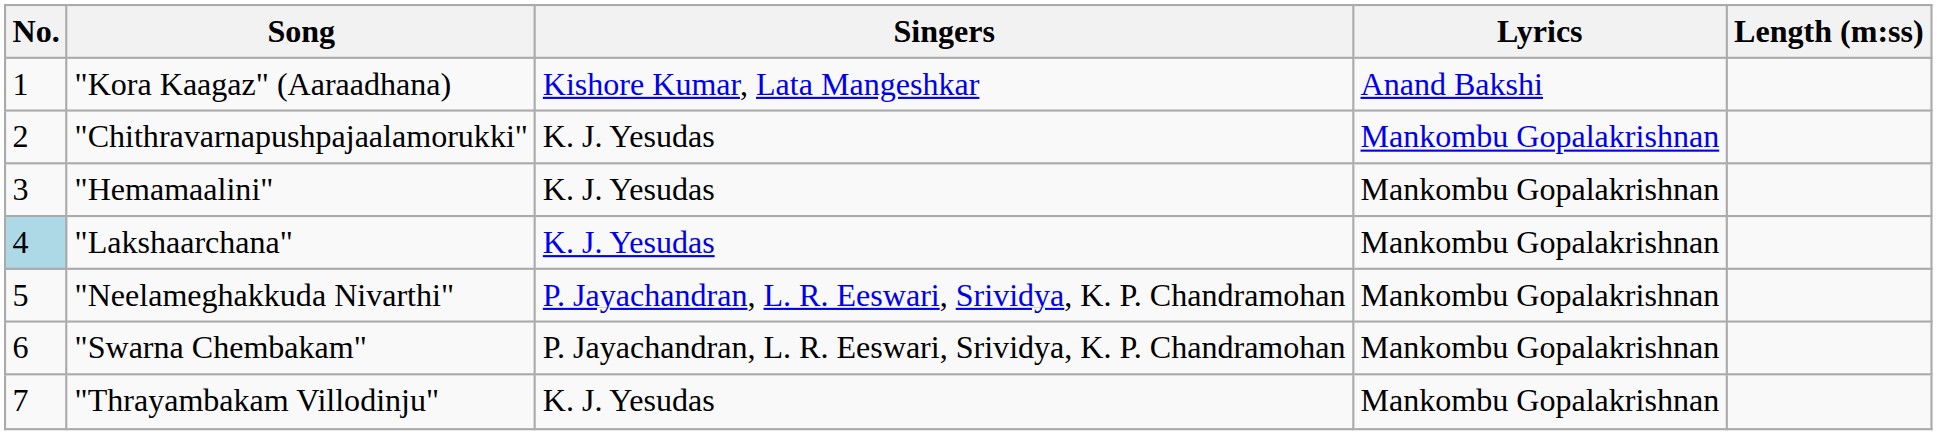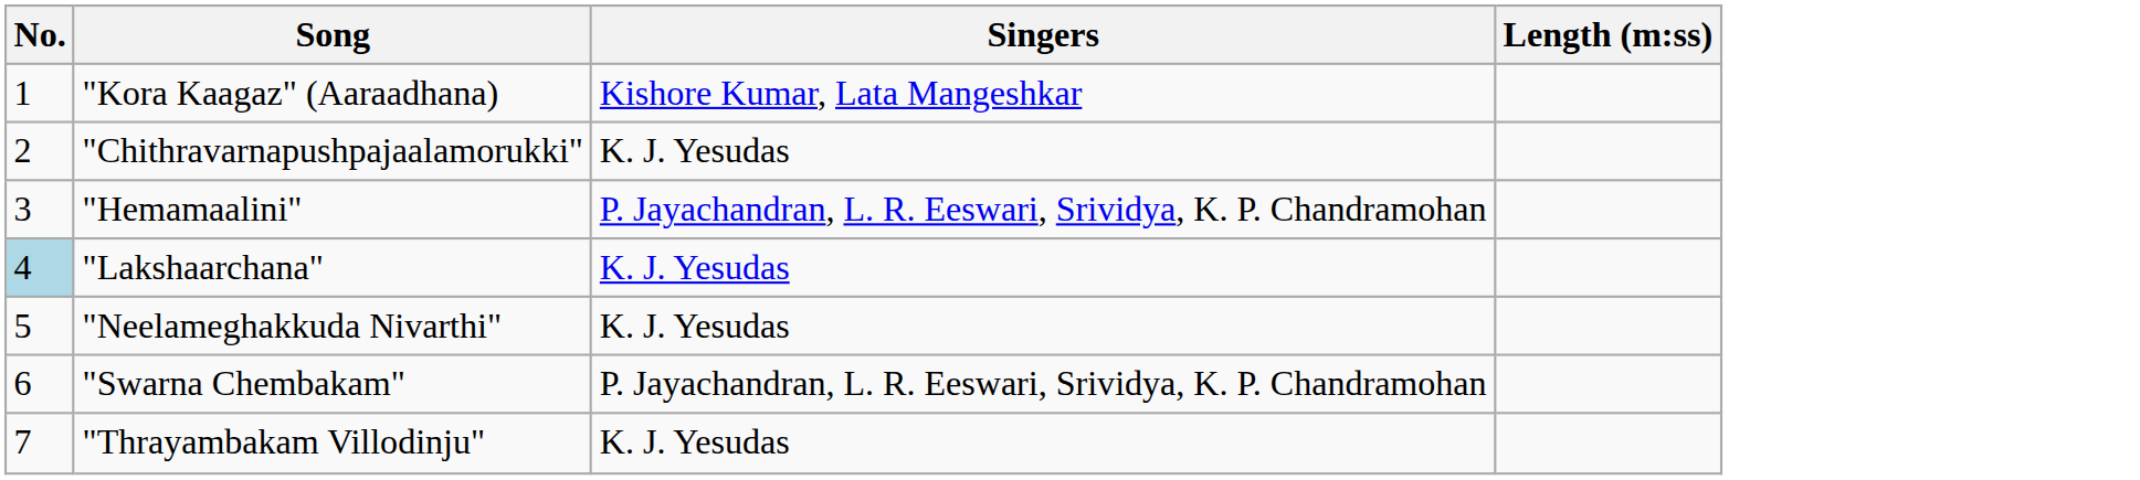 <table class="wikitable" style="font-size:95%;">
 <tr>
 <th>No.</th>
 <th>Song</th>
 <th>Singers</th>
-<th>Lyrics</th>
 <th>Length (m:ss)</th>
 </tr>
 <tr>
 <td>1</td>
 <td>"Kora Kaagaz" (Aaraadhana)</td>
 <td><a href='#'>Kishore Kumar</a>, <a href='#'>Lata Mangeshkar</a></td>
-<td><a href='#'>Anand Bakshi</a></td>
 <td></td>
 </tr>
 <tr>
 <td>2</td>
 <td>"Chithravarnapushpajaalamorukki"</td>
 <td>K. J. Yesudas</td>
-<td><a href='#'>Mankombu Gopalakrishnan</a></td>
 <td></td>
 </tr>
 <tr>
 <td>3</td>
 <td>"Hemamaalini"</td>
-<td>K. J. Yesudas</td>
-<td>Mankombu Gopalakrishnan</td>
+<td><a href='#'>P. Jayachandran</a>, <a href='#'>L. R. Eeswari</a>, <a href='#'>Srividya</a>, K. P. Chandramohan</td>
 <td></td>
 </tr>
 <tr>
 <td style="background: lightblue;">4</td>
 <td>"Lakshaarchana"</td>
 <td><a href='#'>K. J. Yesudas</a></td>
-<td>Mankombu Gopalakrishnan</td>
 <td></td>
 </tr>
 <tr>
 <td>5</td>
 <td>"Neelameghakkuda Nivarthi"</td>
-<td><a href='#'>P. Jayachandran</a>, <a href='#'>L. R. Eeswari</a>, <a href='#'>Srividya</a>, K. P. Chandramohan</td>
-<td>Mankombu Gopalakrishnan</td>
+<td>K. J. Yesudas</td>
 <td></td>
 </tr>
 <tr>
 <td>6</td>
 <td>"Swarna Chembakam"</td>
 <td>P. Jayachandran, L. R. Eeswari, Srividya, K. P. Chandramohan</td>
-<td>Mankombu Gopalakrishnan</td>
 <td></td>
 </tr>
 <tr>
 <td>7</td>
 <td>"Thrayambakam Villodinju"</td>
 <td>K. J. Yesudas</td>
-<td>Mankombu Gopalakrishnan</td>
 <td></td>
 </tr>
 </table>
